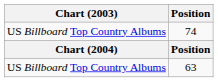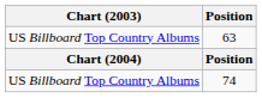 <table class="wikitable">
 <tr>
 <th>Chart (2003)</th>
 <th>Position</th>
 </tr>
 <tr>
 <td>US <em>Billboard</em> <a href='#'>Top Country Albums</a></td>
-<td style="text-align:center;">74</td>
+<td style="text-align:center;">63</td>
 </tr>
 <tr>
 <th>Chart (2004)</th>
 <th>Position</th>
 </tr>
 <tr>
 <td>US <em>Billboard</em> <a href='#'>Top Country Albums</a></td>
-<td style="text-align:center;">63</td>
+<td style="text-align:center;">74</td>
 </tr>
 </table>
